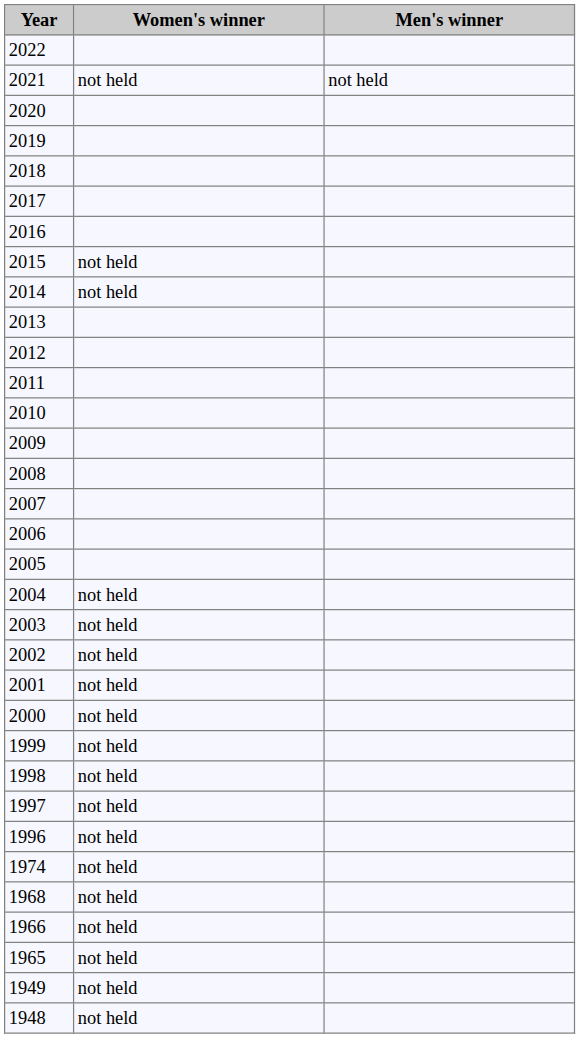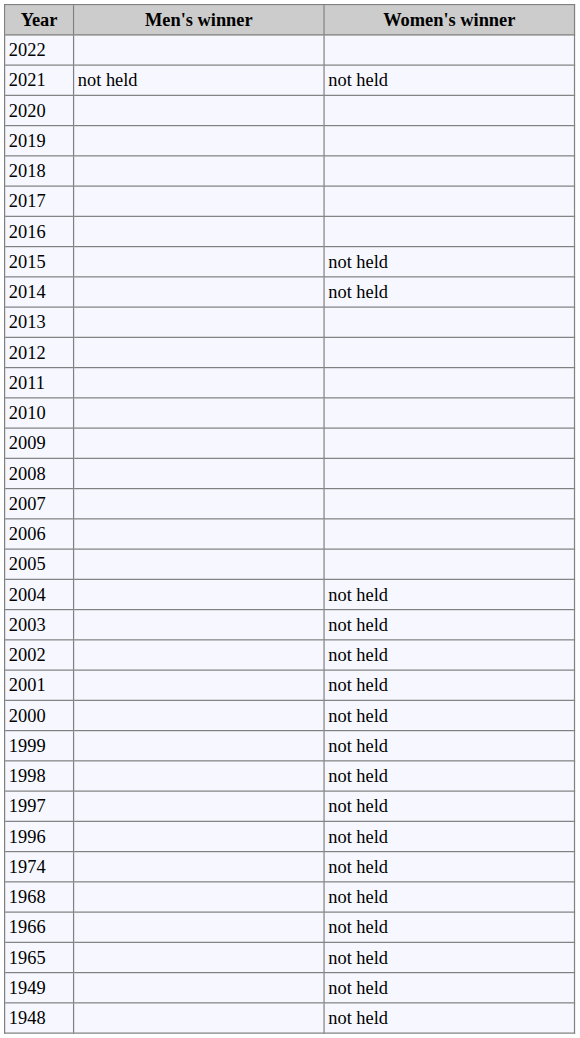 <table bgcolor="#f7f8ff" cellpadding="3" cellspacing="0" border="1" style="font-size: 95%; border: gray solid 1px; border-collapse: collapse;">
 <tr bgcolor="#CCCCCC">
 <td align="center" width="50"><strong>Year</strong></td>
+<td align="center" width="200"><strong>Men's winner</strong></td>
 <td align="center" width="200"><strong>Women's winner</strong></td>
-<td align="center" width="200"><strong>Men's winner</strong></td>
 </tr>
 <tr>
 <td>2022</td>
 <td></td>
 <td></td>
 </tr>
 <tr>
 <td>2021</td>
 <td>not held</td>
 <td>not held</td>
 </tr>
 <tr>
 <td>2020</td>
 <td></td>
 <td></td>
 </tr>
 <tr>
 <td>2019</td>
 <td></td>
 <td></td>
 </tr>
 <tr>
 <td>2018</td>
 <td></td>
 <td></td>
 </tr>
 <tr>
 <td>2017</td>
 <td></td>
 <td></td>
 </tr>
 <tr>
 <td>2016</td>
 <td></td>
 <td></td>
 </tr>
 <tr>
 <td>2015</td>
+<td></td>
 <td>not held</td>
-<td></td>
 </tr>
 <tr>
 <td>2014</td>
+<td></td>
 <td>not held</td>
-<td></td>
 </tr>
 <tr>
 <td>2013</td>
 <td></td>
 <td></td>
 </tr>
 <tr>
 <td>2012</td>
 <td></td>
 <td></td>
 </tr>
 <tr>
 <td>2011</td>
 <td></td>
 <td></td>
 </tr>
 <tr>
 <td>2010</td>
 <td></td>
 <td></td>
 </tr>
 <tr>
 <td>2009</td>
 <td></td>
 <td></td>
 </tr>
 <tr>
 <td>2008</td>
 <td></td>
 <td></td>
 </tr>
 <tr>
 <td>2007</td>
 <td></td>
 <td></td>
 </tr>
 <tr>
 <td>2006</td>
 <td></td>
 <td></td>
 </tr>
 <tr>
 <td>2005</td>
 <td></td>
 <td></td>
 </tr>
 <tr>
 <td>2004</td>
+<td></td>
 <td>not held</td>
-<td></td>
 </tr>
 <tr>
 <td>2003</td>
+<td></td>
 <td>not held</td>
-<td></td>
 </tr>
 <tr>
 <td>2002</td>
+<td></td>
 <td>not held</td>
-<td></td>
 </tr>
 <tr>
 <td>2001</td>
+<td></td>
 <td>not held</td>
-<td></td>
 </tr>
 <tr>
 <td>2000</td>
+<td></td>
 <td>not held</td>
-<td></td>
 </tr>
 <tr>
 <td>1999</td>
+<td></td>
 <td>not held</td>
-<td></td>
 </tr>
 <tr>
 <td>1998</td>
+<td></td>
 <td>not held</td>
-<td></td>
 </tr>
 <tr>
 <td>1997</td>
+<td></td>
 <td>not held</td>
-<td></td>
 </tr>
 <tr>
 <td>1996</td>
+<td></td>
 <td>not held</td>
-<td></td>
 </tr>
 <tr>
 <td>1974</td>
+<td></td>
 <td>not held</td>
-<td></td>
 </tr>
 <tr>
 <td>1968</td>
+<td></td>
 <td>not held</td>
-<td></td>
 </tr>
 <tr>
 <td>1966</td>
+<td></td>
 <td>not held</td>
-<td></td>
 </tr>
 <tr>
 <td>1965</td>
+<td></td>
 <td>not held</td>
-<td></td>
 </tr>
 <tr>
 <td>1949</td>
+<td></td>
 <td>not held</td>
-<td></td>
 </tr>
 <tr>
 <td>1948</td>
+<td></td>
 <td>not held</td>
-<td></td>
 </tr>
 </table>
